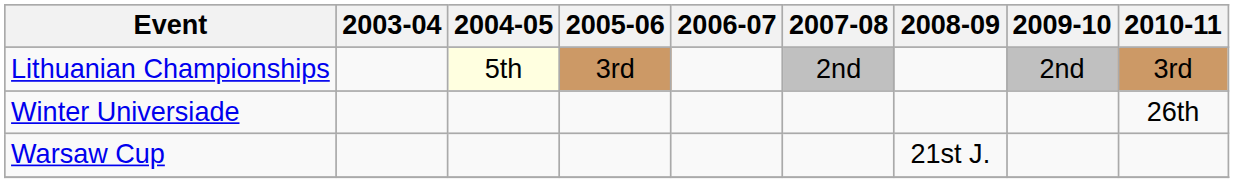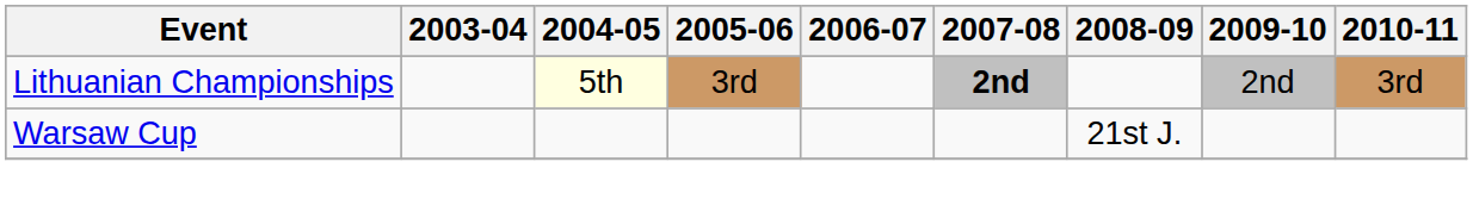 <table class="wikitable">
 <tr>
 <th>Event</th>
 <th>2003-04</th>
 <th>2004-05</th>
 <th>2005-06</th>
 <th>2006-07</th>
 <th>2007-08</th>
 <th>2008-09</th>
 <th>2009-10</th>
 <th>2010-11</th>
 </tr>
 <tr>
 <td><a href='#'>Lithuanian Championships</a></td>
 <td></td>
 <td align="center" style="background: lightyellow;">5th</td>
 <td align="center" bgcolor="cc9966">3rd</td>
 <td></td>
-<td align="center" bgcolor="silver">2nd</td>
+<td align="center" bgcolor="silver"><strong>2nd</strong></td>
 <td></td>
 <td align="center" bgcolor="silver">2nd</td>
 <td align="center" bgcolor="cc9966">3rd</td>
-</tr>
-<tr>
-<td><a href='#'>Winter Universiade</a></td>
-<td></td>
-<td></td>
-<td></td>
-<td></td>
-<td></td>
-<td></td>
-<td></td>
-<td align="center">26th</td>
 </tr>
 <tr>
 <td><a href='#'>Warsaw Cup</a></td>
 <td></td>
 <td></td>
 <td></td>
 <td></td>
 <td></td>
 <td align="center">21st J.</td>
 <td></td>
 <td></td>
 </tr>
 <tr>
 </tr>
 </table>
